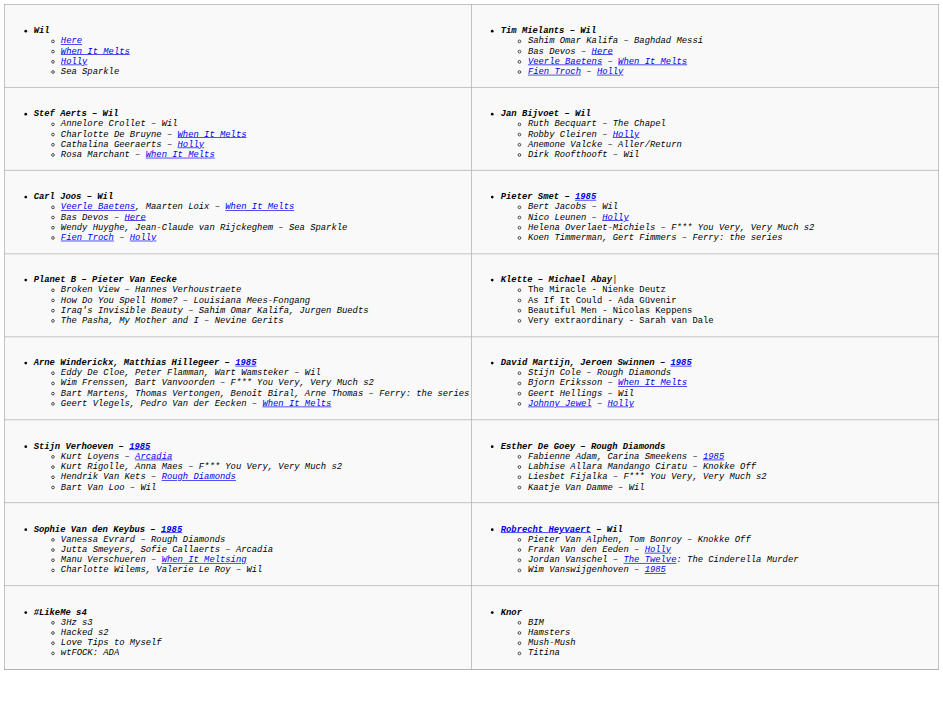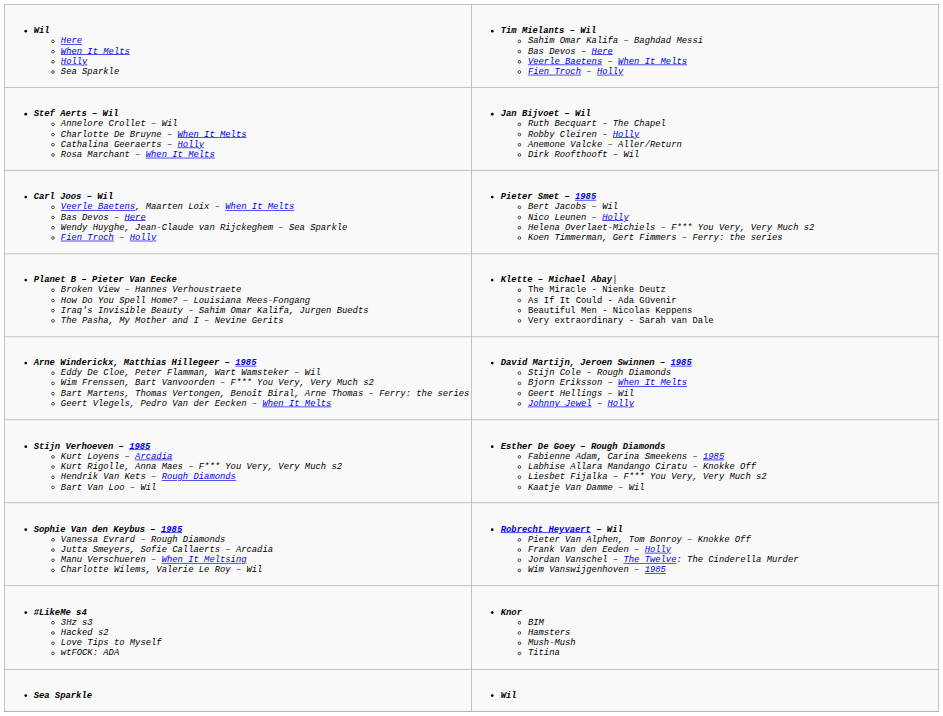 <table class=wikitable>
 <tr>
 <td valign="top" width="50%"><br><ul><li><strong><em>Wil</em></strong><ul><li><em><a href='#'>Here</a></em></li><li><em><a href='#'>When It Melts</a></em></li><li><em><a href='#'>Holly</a></em></li><li><em>Sea Sparkle</em></li></ul></li></ul></td>
 <td valign="top" width="50%"><br><ul><li><strong><em>Tim Mielants – Wil</em></strong><ul><li><em>Sahim Omar Kalifa – Baghdad Messi</em></li><li><em>Bas Devos – <a href='#'>Here</a></em></li><li><em><a href='#'>Veerle Baetens</a> – <a href='#'>When It Melts</a></em></li><li><em><a href='#'>Fien Troch</a> – <a href='#'>Holly</a></em></li></ul></li></ul></td>
 </tr>
 <tr>
 <td valign="top"><br><ul><li><strong><em>Stef Aerts – Wil</em></strong><ul><li><em>Annelore Crollet – Wil</em></li><li><em>Charlotte De Bruyne – <a href='#'>When It Melts</a></em></li><li><em>Cathalina Geeraerts – <a href='#'>Holly</a></em></li><li><em>Rosa Marchant – <a href='#'>When It Melts</a></em></li></ul></li></ul></td>
 <td valign="top"><br><ul><li><strong><em>Jan Bijvoet – Wil</em></strong><ul><li><em>Ruth Becquart – The Chapel</em></li><li><em>Robby Cleiren – <a href='#'>Holly</a></em></li><li><em>Anemone Valcke – Aller/Return</em></li><li><em>Dirk Roofthooft – Wil</em></li></ul></li></ul></td>
 </tr>
 <tr>
 <td valign="top"><br><ul><li><strong><em>Carl Joos – Wil</em></strong><ul><li><em><a href='#'>Veerle Baetens</a>, Maarten Loix – <a href='#'>When It Melts</a></em></li><li><em>Bas Devos – <a href='#'>Here</a></em></li><li><em>Wendy Huyghe, Jean-Claude van Rijckeghem – Sea Sparkle</em></li><li><em><a href='#'>Fien Troch</a> – <a href='#'>Holly</a></em></li></ul></li></ul></td>
 <td valign="top"><br><ul><li><strong><em>Pieter Smet – <a href='#'>1985</a></em></strong><ul><li><em>Bert Jacobs – Wil</em></li><li><em>Nico Leunen – <a href='#'>Holly</a></em></li><li><em>Helena Overlaet-Michiels – F*** You Very, Very Much s2</em></li><li><em>Koen Timmerman, Gert Fimmers – Ferry: the series</em></li></ul></li></ul></td>
 </tr>
 <tr>
 <td valign="top"><br><ul><li><strong><em>Planet B – Pieter Van Eecke</em></strong><ul><li><em>Broken View – Hannes Verhoustraete</em></li><li><em>How Do You Spell Home? – Louisiana Mees-Fongang</em></li><li><em>Iraq's Invisible Beauty – Sahim Omar Kalifa, Jurgen Buedts</em></li><li><em>The Pasha, My Mother and I – Nevine Gerits</em></li></ul></li></ul></td>
 <td valign="top"><br><ul><li><strong><em>Klette – Michael Abay</em></strong>|<ul><li>The Miracle - Nienke Deutz</li><li>As If It Could - Ada Güvenir</li><li>Beautiful Men - Nicolas Keppens</li><li>Very extraordinary - Sarah van Dale</li></ul></li></ul></td>
 </tr>
 <tr>
 <td valign="top"><br><ul><li><strong><em>Arne Winderickx, Matthias Hillegeer – <a href='#'>1985</a></em></strong> <ul><li><em>Eddy De Cloe, Peter Flamman, Wart Wamsteker – Wil</em></li><li><em>Wim Frenssen, Bart Vanvoorden – F*** You Very, Very Much s2</em></li><li><em>Bart Martens, Thomas Vertongen, Benoît Biral, Arne Thomas – Ferry: the series</em></li><li><em>Geert Vlegels, Pedro Van der Eecken – <a href='#'>When It Melts</a></em></li></ul></li></ul></td>
 <td valign="top"><br><ul><li><strong><em>David Martijn, Jeroen Swinnen – <a href='#'>1985</a></em></strong><ul><li><em>Stijn Cole – Rough Diamonds</em></li><li><em>Bjorn Eriksson – <a href='#'>When It Melts</a></em></li><li><em>Geert Hellings – Wil</em></li><li><em><a href='#'>Johnny Jewel</a> – <a href='#'>Holly</a></em></li></ul></li></ul></td>
 </tr>
 <tr>
 <td valign="top"><br><ul><li><strong><em>Stijn Verhoeven – <a href='#'>1985</a></em></strong><ul><li><em>Kurt Loyens – <a href='#'>Arcadia</a></em></li><li><em>Kurt Rigolle, Anna Maes – F*** You Very, Very Much s2</em></li><li><em>Hendrik Van Kets – <a href='#'>Rough Diamonds</a></em></li><li><em>Bart Van Loo – Wil</em></li></ul></li></ul></td>
 <td valign="top"><br><ul><li><strong><em>Esther De Goey – Rough Diamonds</em></strong><ul><li><em>Fabienne Adam, Carina Smeekens – <a href='#'>1985</a></em></li><li><em>Labhise Allara Mandango Ciratu – Knokke Off</em></li><li><em>Liesbet Fijalka – F*** You Very, Very Much s2</em></li><li><em>Kaatje Van Damme – Wil</em></li></ul></li></ul></td>
 </tr>
 <tr>
 <td valign="top"><br><ul><li><strong><em>Sophie Van den Keybus – <a href='#'>1985</a></em></strong><ul><li><em>Vanessa Evrard – Rough Diamonds</em></li><li><em>Jutta Smeyers, Sofie Callaerts – Arcadia</em></li><li><em>Manu Verschueren – <a href='#'>When It Meltsing</a></em></li><li><em>Charlotte Wilems, Valerie Le Roy – Wil</em></li></ul></li></ul></td>
 <td valign="top"><br><ul><li><strong><em><a href='#'>Robrecht Heyvaert</a> – Wil</em></strong><ul><li><em>Pieter Van Alphen, Tom Bonroy – Knokke Off</em></li><li><em>Frank Van den Eeden – <a href='#'>Holly</a></em></li><li><em>Jordan Vanschel – <a href='#'>The Twelve</a>: The Cinderella Murder</em></li><li><em>Wim Vanswijgenhoven – <a href='#'>1985</a></em></li></ul></li></ul></td>
 </tr>
 <tr>
 <td valign="top"><br><ul><li><strong><em>#LikeMe s4</em></strong><ul><li><em>3Hz s3</em></li><li><em>Hacked s2</em></li><li><em>Love Tips to Myself</em></li><li><em>wtFOCK: ADA</em></li></ul></li></ul></td>
 <td valign="top"><br><ul><li><strong><em>Knor</em></strong><ul><li><em>BIM</em></li><li><em>Hamsters</em></li><li><em>Mush-Mush</em></li><li><em>Titina</em></li></ul></li></ul></td>
 </tr>
 <tr>
+<td valign="top"><br><ul><li><strong><em>Sea Sparkle</em></strong></li></ul></td>
+<td valign="top"><br><ul><li><strong><em>Wil</em></strong></li></ul></td>
+</tr>
+<tr>
 </tr>
 </table>
